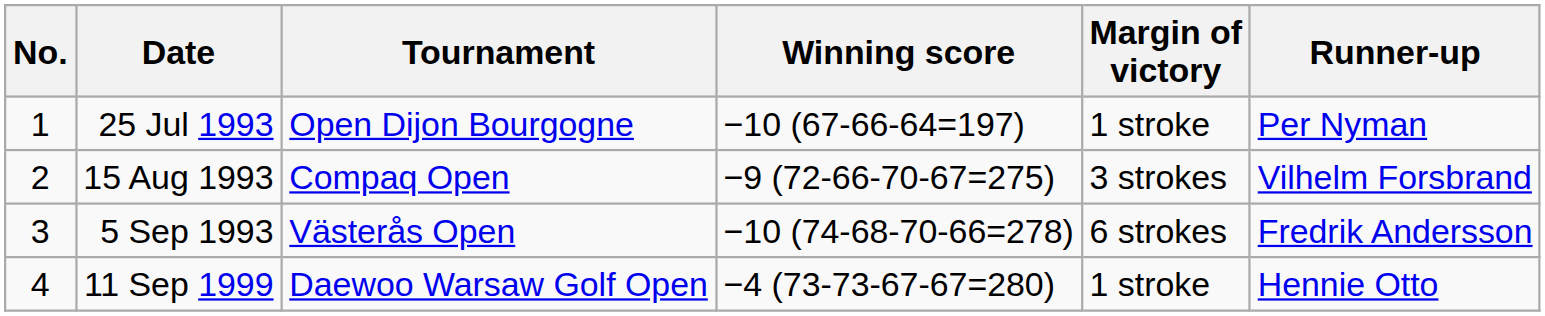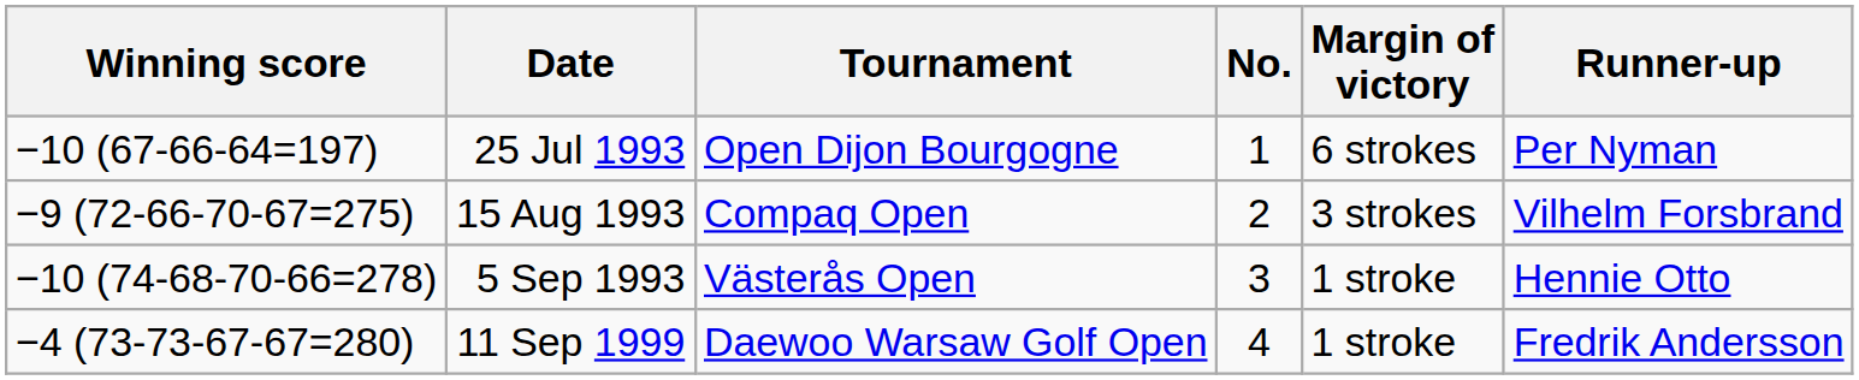 <table class="wikitable" style="font-size:95%;">
 <tr>
-<th>No.</th>
+<th>Winning score</th>
 <th>Date</th>
 <th>Tournament</th>
-<th>Winning score</th>
+<th>No.</th>
 <th>Margin of<br>victory</th>
 <th>Runner-up</th>
 </tr>
 <tr>
-<td align=center>1</td>
+<td>−10 (67-66-64=197)</td>
 <td align=right>25 Jul <a href='#'>1993</a></td>
 <td><a href='#'>Open Dijon Bourgogne</a></td>
-<td>−10 (67-66-64=197)</td>
-<td>1 stroke</td>
+<td align=center>1</td>
+<td>6 strokes</td>
 <td> <a href='#'>Per Nyman</a></td>
 </tr>
 <tr>
-<td align=center>2</td>
+<td>−9 (72-66-70-67=275)</td>
 <td align=right>15 Aug 1993</td>
 <td><a href='#'>Compaq Open</a></td>
-<td>−9 (72-66-70-67=275)</td>
+<td align=center>2</td>
 <td>3 strokes</td>
 <td> <a href='#'>Vilhelm Forsbrand</a></td>
 </tr>
 <tr>
-<td align=center>3</td>
+<td>−10 (74-68-70-66=278)</td>
 <td align=right>5 Sep 1993</td>
 <td><a href='#'>Västerås Open</a></td>
-<td>−10 (74-68-70-66=278)</td>
-<td>6 strokes</td>
-<td> <a href='#'>Fredrik Andersson</a></td>
-</tr>
-<tr>
-<td align=center>4</td>
-<td align=right>11 Sep <a href='#'>1999</a></td>
-<td><a href='#'>Daewoo Warsaw Golf Open</a></td>
-<td>−4 (73-73-67-67=280)</td>
+<td align=center>3</td>
 <td>1 stroke</td>
 <td> <a href='#'>Hennie Otto</a></td>
 </tr>
+<tr>
+<td>−4 (73-73-67-67=280)</td>
+<td align=right>11 Sep <a href='#'>1999</a></td>
+<td><a href='#'>Daewoo Warsaw Golf Open</a></td>
+<td align=center>4</td>
+<td>1 stroke</td>
+<td> <a href='#'>Fredrik Andersson</a></td>
+</tr>
 </table>
